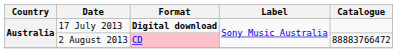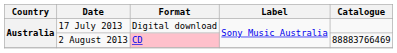 <table class="wikitable plainrowheaders sortable">
 <tr>
 <th scope="col">Country</th>
 <th scope="col">Date</th>
 <th scope="col">Format</th>
 <th scope="col">Label</th>
 <th scope="col">Catalogue</th>
 </tr>
 <tr>
 <th scope="row" rowspan="2">Australia</th>
 <td>17 July 2013</td>
-<td><strong>Digital download</strong></td>
+<td>Digital download</td>
 <td rowspan="2"><a href='#'>Sony Music Australia</a></td>
 <td></td>
 </tr>
 <tr>
 <td>2 August 2013</td>
 <td style="background: pink;"><a href='#'>CD</a></td>
-<td>88883766472</td>
+<td>88883766469</td>
 </tr>
 <tr>
 </tr>
 </table>
